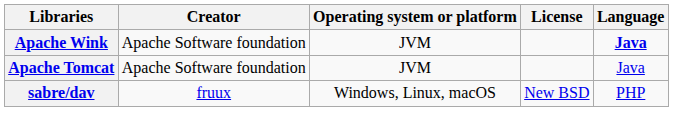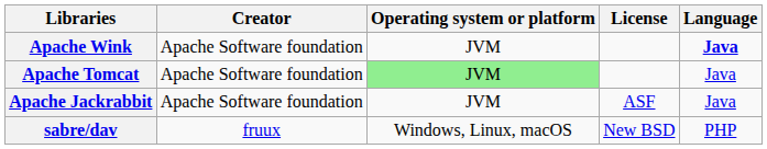 <table class="sortable wikitable" style="width: auto; table-layout: fixed; text-align: center;">
 <tr>
 <th>Libraries</th>
 <th>Creator</th>
 <th>Operating system or platform</th>
 <th>License</th>
 <th>Language</th>
 </tr>
 <tr>
 <th scope="row"><a href='#'>Apache Wink</a></th>
 <td>Apache Software foundation</td>
 <td>JVM</td>
 <td></td>
 <td><strong><a href='#'>Java</a></strong></td>
 </tr>
 <tr>
 <th scope="row"><a href='#'>Apache Tomcat</a></th>
 <td>Apache Software foundation</td>
+<td style="background: lightgreen;">JVM</td>
+<td></td>
+<td><a href='#'>Java</a></td>
+</tr>
+<tr>
+<th scope="row"><a href='#'>Apache Jackrabbit</a></th>
+<td>Apache Software foundation</td>
 <td>JVM</td>
-<td></td>
+<td><a href='#'>ASF</a></td>
 <td><a href='#'>Java</a></td>
 </tr>
 <tr>
 <th scope="row"><a href='#'>sabre/dav</a></th>
 <td><a href='#'>fruux</a></td>
 <td>Windows, Linux, macOS</td>
 <td><a href='#'>New BSD</a></td>
 <td><a href='#'>PHP</a></td>
 </tr>
 </table>
